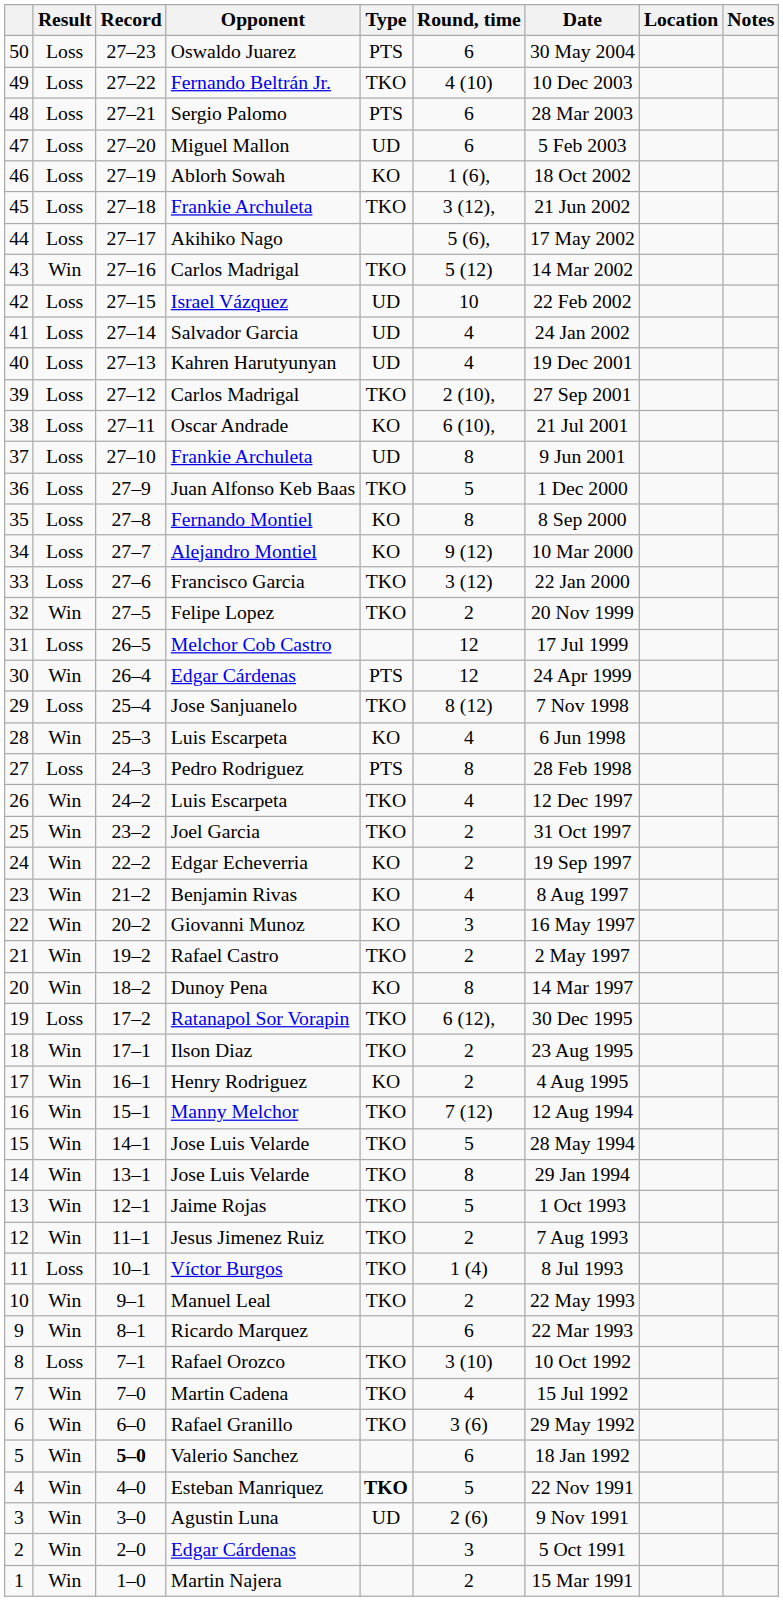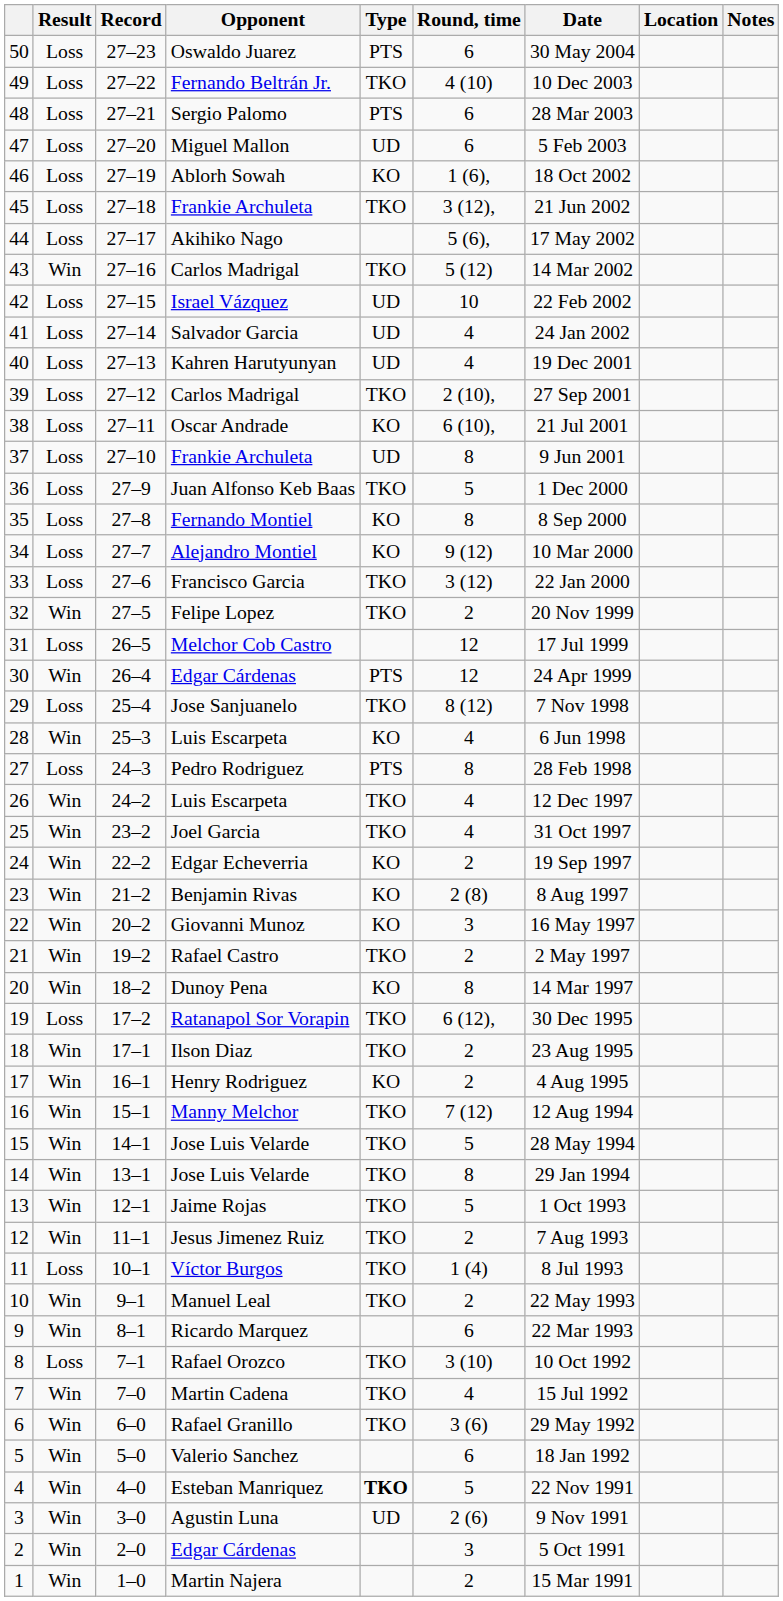 <table class="wikitable" style="text-align:center">
 <tr>
 <th></th>
 <th>Result</th>
 <th>Record</th>
 <th>Opponent</th>
 <th>Type</th>
 <th>Round, time</th>
 <th>Date</th>
 <th>Location</th>
 <th>Notes</th>
 </tr>
 <tr>
 <td>50</td>
 <td>Loss</td>
 <td>27–23</td>
 <td style="text-align:left;"> Oswaldo Juarez</td>
 <td>PTS</td>
 <td>6</td>
 <td>30 May 2004</td>
 <td style="text-align:left;"> </td>
 <td></td>
 </tr>
 <tr>
 <td>49</td>
 <td>Loss</td>
 <td>27–22</td>
 <td style="text-align:left;"> <a href='#'>Fernando Beltrán Jr.</a></td>
 <td>TKO</td>
 <td>4 (10)</td>
 <td>10 Dec 2003</td>
 <td style="text-align:left;"> </td>
 <td></td>
 </tr>
 <tr>
 <td>48</td>
 <td>Loss</td>
 <td>27–21</td>
 <td style="text-align:left;"> Sergio Palomo</td>
 <td>PTS</td>
 <td>6</td>
 <td>28 Mar 2003</td>
 <td style="text-align:left;"> </td>
 <td></td>
 </tr>
 <tr>
 <td>47</td>
 <td>Loss</td>
 <td>27–20</td>
 <td style="text-align:left;"> Miguel Mallon</td>
 <td>UD</td>
 <td>6</td>
 <td>5 Feb 2003</td>
 <td style="text-align:left;"> </td>
 <td></td>
 </tr>
 <tr>
 <td>46</td>
 <td>Loss</td>
 <td>27–19</td>
 <td style="text-align:left;"> Ablorh Sowah</td>
 <td>KO</td>
 <td>1 (6), </td>
 <td>18 Oct 2002</td>
 <td style="text-align:left;"> </td>
 <td></td>
 </tr>
 <tr>
 <td>45</td>
 <td>Loss</td>
 <td>27–18</td>
 <td style="text-align:left;"> <a href='#'>Frankie Archuleta</a></td>
 <td>TKO</td>
 <td>3 (12), </td>
 <td>21 Jun 2002</td>
 <td style="text-align:left;"> </td>
 <td style="text-align:left;"></td>
 </tr>
 <tr>
 <td>44</td>
 <td>Loss</td>
 <td>27–17</td>
 <td style="text-align:left;"> Akihiko Nago</td>
 <td></td>
 <td>5 (6), </td>
 <td>17 May 2002</td>
 <td style="text-align:left;"> </td>
 <td style="text-align:left;"></td>
 </tr>
 <tr>
 <td>43</td>
 <td>Win</td>
 <td>27–16</td>
 <td style="text-align:left;"> Carlos Madrigal</td>
 <td>TKO</td>
 <td>5 (12)</td>
 <td>14 Mar 2002</td>
 <td style="text-align:left;"> </td>
 <td style="text-align:left;"></td>
 </tr>
 <tr>
 <td>42</td>
 <td>Loss</td>
 <td>27–15</td>
 <td style="text-align:left;"> <a href='#'>Israel Vázquez</a></td>
 <td>UD</td>
 <td>10</td>
 <td>22 Feb 2002</td>
 <td style="text-align:left;"> </td>
 <td></td>
 </tr>
 <tr>
 <td>41</td>
 <td>Loss</td>
 <td>27–14</td>
 <td style="text-align:left;"> Salvador Garcia</td>
 <td>UD</td>
 <td>4</td>
 <td>24 Jan 2002</td>
 <td style="text-align:left;"> </td>
 <td></td>
 </tr>
 <tr>
 <td>40</td>
 <td>Loss</td>
 <td>27–13</td>
 <td style="text-align:left;"> Kahren Harutyunyan</td>
 <td>UD</td>
 <td>4</td>
 <td>19 Dec 2001</td>
 <td style="text-align:left;"> </td>
 <td></td>
 </tr>
 <tr>
 <td>39</td>
 <td>Loss</td>
 <td>27–12</td>
 <td style="text-align:left;"> Carlos Madrigal</td>
 <td>TKO</td>
 <td>2 (10), </td>
 <td>27 Sep 2001</td>
 <td style="text-align:left;"> </td>
 <td></td>
 </tr>
 <tr>
 <td>38</td>
 <td>Loss</td>
 <td>27–11</td>
 <td style="text-align:left;"> Oscar Andrade</td>
 <td>KO</td>
 <td>6 (10), </td>
 <td>21 Jul 2001</td>
 <td style="text-align:left;"> </td>
 <td></td>
 </tr>
 <tr>
 <td>37</td>
 <td>Loss</td>
 <td>27–10</td>
 <td style="text-align:left;"> <a href='#'>Frankie Archuleta</a></td>
 <td>UD</td>
 <td>8</td>
 <td>9 Jun 2001</td>
 <td style="text-align:left;"> </td>
 <td></td>
 </tr>
 <tr>
 <td>36</td>
 <td>Loss</td>
 <td>27–9</td>
 <td style="text-align:left;"> Juan Alfonso Keb Baas</td>
 <td>TKO</td>
 <td>5</td>
 <td>1 Dec 2000</td>
 <td style="text-align:left;"> </td>
 <td style="text-align:left;"></td>
 </tr>
 <tr>
 <td>35</td>
 <td>Loss</td>
 <td>27–8</td>
 <td style="text-align:left;"> <a href='#'>Fernando Montiel</a></td>
 <td>KO</td>
 <td>8</td>
 <td>8 Sep 2000</td>
 <td style="text-align:left;"> </td>
 <td></td>
 </tr>
 <tr>
 <td>34</td>
 <td>Loss</td>
 <td>27–7</td>
 <td style="text-align:left;"> <a href='#'>Alejandro Montiel</a></td>
 <td>KO</td>
 <td>9 (12)</td>
 <td>10 Mar 2000</td>
 <td style="text-align:left;"> </td>
 <td style="text-align:left;"></td>
 </tr>
 <tr>
 <td>33</td>
 <td>Loss</td>
 <td>27–6</td>
 <td style="text-align:left;"> Francisco Garcia</td>
 <td>TKO</td>
 <td>3 (12)</td>
 <td>22 Jan 2000</td>
 <td style="text-align:left;"> </td>
 <td style="text-align:left;"></td>
 </tr>
 <tr>
 <td>32</td>
 <td>Win</td>
 <td>27–5</td>
 <td style="text-align:left;"> Felipe Lopez</td>
 <td>TKO</td>
 <td>2</td>
 <td>20 Nov 1999</td>
 <td style="text-align:left;"> </td>
 <td></td>
 </tr>
 <tr>
 <td>31</td>
 <td>Loss</td>
 <td>26–5</td>
 <td style="text-align:left;"> <a href='#'>Melchor Cob Castro</a></td>
 <td></td>
 <td>12</td>
 <td>17 Jul 1999</td>
 <td style="text-align:left;"> </td>
 <td style="text-align:left;"></td>
 </tr>
 <tr>
 <td>30</td>
 <td>Win</td>
 <td>26–4</td>
 <td style="text-align:left;"> <a href='#'>Edgar Cárdenas</a></td>
 <td>PTS</td>
 <td>12</td>
 <td>24 Apr 1999</td>
 <td style="text-align:left;"> </td>
 <td style="text-align:left;"></td>
 </tr>
 <tr>
 <td>29</td>
 <td>Loss</td>
 <td>25–4</td>
 <td style="text-align:left;"> Jose Sanjuanelo</td>
 <td>TKO</td>
 <td>8 (12)</td>
 <td>7 Nov 1998</td>
 <td style="text-align:left;"> </td>
 <td style="text-align:left;"></td>
 </tr>
 <tr>
 <td>28</td>
 <td>Win</td>
 <td>25–3</td>
 <td style="text-align:left;"> Luis Escarpeta</td>
 <td>KO</td>
 <td>4</td>
 <td>6 Jun 1998</td>
 <td style="text-align:left;"> </td>
 <td></td>
 </tr>
 <tr>
 <td>27</td>
 <td>Loss</td>
 <td>24–3</td>
 <td style="text-align:left;"> Pedro Rodriguez</td>
 <td>PTS</td>
 <td>8</td>
 <td>28 Feb 1998</td>
 <td style="text-align:left;"> </td>
 <td></td>
 </tr>
 <tr>
 <td>26</td>
 <td>Win</td>
 <td>24–2</td>
 <td style="text-align:left;"> Luis Escarpeta</td>
 <td>TKO</td>
 <td>4</td>
 <td>12 Dec 1997</td>
 <td style="text-align:left;"> </td>
 <td></td>
 </tr>
 <tr>
 <td>25</td>
 <td>Win</td>
 <td>23–2</td>
 <td style="text-align:left;"> Joel Garcia</td>
 <td>TKO</td>
-<td>2</td>
+<td>4</td>
 <td>31 Oct 1997</td>
 <td style="text-align:left;"> </td>
 <td></td>
 </tr>
 <tr>
 <td>24</td>
 <td>Win</td>
 <td>22–2</td>
 <td style="text-align:left;"> Edgar Echeverria</td>
 <td>KO</td>
 <td>2</td>
 <td>19 Sep 1997</td>
 <td style="text-align:left;"> </td>
 <td></td>
 </tr>
 <tr>
 <td>23</td>
 <td>Win</td>
 <td>21–2</td>
 <td style="text-align:left;"> Benjamin Rivas</td>
 <td>KO</td>
-<td>4</td>
+<td>2 (8)</td>
 <td>8 Aug 1997</td>
 <td style="text-align:left;"> </td>
 <td></td>
 </tr>
 <tr>
 <td>22</td>
 <td>Win</td>
 <td>20–2</td>
 <td style="text-align:left;"> Giovanni Munoz</td>
 <td>KO</td>
 <td>3</td>
 <td>16 May 1997</td>
 <td style="text-align:left;"> </td>
 <td></td>
 </tr>
 <tr>
 <td>21</td>
 <td>Win</td>
 <td>19–2</td>
 <td style="text-align:left;"> Rafael Castro</td>
 <td>TKO</td>
 <td>2</td>
 <td>2 May 1997</td>
 <td style="text-align:left;"> </td>
 <td></td>
 </tr>
 <tr>
 <td>20</td>
 <td>Win</td>
 <td>18–2</td>
 <td style="text-align:left;"> Dunoy Pena</td>
 <td>KO</td>
 <td>8</td>
 <td>14 Mar 1997</td>
 <td style="text-align:left;"> </td>
 <td></td>
 </tr>
 <tr>
 <td>19</td>
 <td>Loss</td>
 <td>17–2</td>
 <td style="text-align:left;"> <a href='#'>Ratanapol Sor Vorapin</a></td>
 <td>TKO</td>
 <td>6 (12), </td>
 <td>30 Dec 1995</td>
 <td style="text-align:left;"> </td>
 <td style="text-align:left;"></td>
 </tr>
 <tr>
 <td>18</td>
 <td>Win</td>
 <td>17–1</td>
 <td style="text-align:left;"> Ilson Diaz</td>
 <td>TKO</td>
 <td>2</td>
 <td>23 Aug 1995</td>
 <td style="text-align:left;"> </td>
 <td></td>
 </tr>
 <tr>
 <td>17</td>
 <td>Win</td>
 <td>16–1</td>
 <td style="text-align:left;"> Henry Rodriguez</td>
 <td>KO</td>
 <td>2</td>
 <td>4 Aug 1995</td>
 <td style="text-align:left;"> </td>
 <td></td>
 </tr>
 <tr>
 <td>16</td>
 <td>Win</td>
 <td>15–1</td>
 <td style="text-align:left;"> <a href='#'>Manny Melchor</a></td>
 <td>TKO</td>
 <td>7 (12)</td>
 <td>12 Aug 1994</td>
 <td style="text-align:left;"> </td>
 <td style="text-align:left;"></td>
 </tr>
 <tr>
 <td>15</td>
 <td>Win</td>
 <td>14–1</td>
 <td style="text-align:left;"> Jose Luis Velarde</td>
 <td>TKO</td>
 <td>5</td>
 <td>28 May 1994</td>
 <td style="text-align:left;"> </td>
 <td></td>
 </tr>
 <tr>
 <td>14</td>
 <td>Win</td>
 <td>13–1</td>
 <td style="text-align:left;"> Jose Luis Velarde</td>
 <td>TKO</td>
 <td>8</td>
 <td>29 Jan 1994</td>
 <td style="text-align:left;"> </td>
 <td></td>
 </tr>
 <tr>
 <td>13</td>
 <td>Win</td>
 <td>12–1</td>
 <td style="text-align:left;"> Jaime Rojas</td>
 <td>TKO</td>
 <td>5</td>
 <td>1 Oct 1993</td>
 <td style="text-align:left;"> </td>
 <td></td>
 </tr>
 <tr>
 <td>12</td>
 <td>Win</td>
 <td>11–1</td>
 <td style="text-align:left;"> Jesus Jimenez Ruiz</td>
 <td>TKO</td>
 <td>2</td>
 <td>7 Aug 1993</td>
 <td style="text-align:left;"> </td>
 <td></td>
 </tr>
 <tr>
 <td>11</td>
 <td>Loss</td>
 <td>10–1</td>
 <td style="text-align:left;"> <a href='#'>Víctor Burgos</a></td>
 <td>TKO</td>
 <td>1 (4)</td>
 <td>8 Jul 1993</td>
 <td style="text-align:left;"> </td>
 <td></td>
 </tr>
 <tr>
 <td>10</td>
 <td>Win</td>
 <td>9–1</td>
 <td style="text-align:left;"> Manuel Leal</td>
 <td>TKO</td>
 <td>2</td>
 <td>22 May 1993</td>
 <td style="text-align:left;"> </td>
 <td></td>
 </tr>
 <tr>
 <td>9</td>
 <td>Win</td>
 <td>8–1</td>
 <td style="text-align:left;"> Ricardo Marquez</td>
 <td></td>
 <td>6</td>
 <td>22 Mar 1993</td>
 <td style="text-align:left;"> </td>
 <td></td>
 </tr>
 <tr>
 <td>8</td>
 <td>Loss</td>
 <td>7–1</td>
 <td style="text-align:left;"> Rafael Orozco</td>
 <td>TKO</td>
 <td>3 (10)</td>
 <td>10 Oct 1992</td>
 <td style="text-align:left;"> </td>
 <td></td>
 </tr>
 <tr>
 <td>7</td>
 <td>Win</td>
 <td>7–0</td>
 <td style="text-align:left;"> Martin Cadena</td>
 <td>TKO</td>
 <td>4</td>
 <td>15 Jul 1992</td>
 <td style="text-align:left;"> </td>
 <td></td>
 </tr>
 <tr>
 <td>6</td>
 <td>Win</td>
 <td>6–0</td>
 <td style="text-align:left;"> Rafael Granillo</td>
 <td>TKO</td>
 <td>3 (6)</td>
 <td>29 May 1992</td>
 <td style="text-align:left;"> </td>
 <td></td>
 </tr>
 <tr>
 <td>5</td>
 <td>Win</td>
-<td><strong>5–0</strong></td>
+<td>5–0</td>
 <td style="text-align:left;"> Valerio Sanchez</td>
 <td></td>
 <td>6</td>
 <td>18 Jan 1992</td>
 <td style="text-align:left;"> </td>
 <td></td>
 </tr>
 <tr>
 <td>4</td>
 <td>Win</td>
 <td>4–0</td>
 <td style="text-align:left;"> Esteban Manriquez</td>
 <td><strong>TKO</strong></td>
 <td>5</td>
 <td>22 Nov 1991</td>
 <td style="text-align:left;"> </td>
 <td></td>
 </tr>
 <tr>
 <td>3</td>
 <td>Win</td>
 <td>3–0</td>
 <td style="text-align:left;"> Agustin Luna</td>
 <td>UD</td>
 <td>2 (6)</td>
 <td>9 Nov 1991</td>
 <td style="text-align:left;"> </td>
 <td></td>
 </tr>
 <tr>
 <td>2</td>
 <td>Win</td>
 <td>2–0</td>
 <td style="text-align:left;"> <a href='#'>Edgar Cárdenas</a></td>
 <td></td>
 <td>3</td>
 <td>5 Oct 1991</td>
 <td style="text-align:left;"> </td>
 <td></td>
 </tr>
 <tr>
 <td>1</td>
 <td>Win</td>
 <td>1–0</td>
 <td style="text-align:left;"> Martin Najera</td>
 <td></td>
 <td>2</td>
 <td>15 Mar 1991</td>
 <td style="text-align:left;"> </td>
 <td></td>
 </tr>
 </table>
